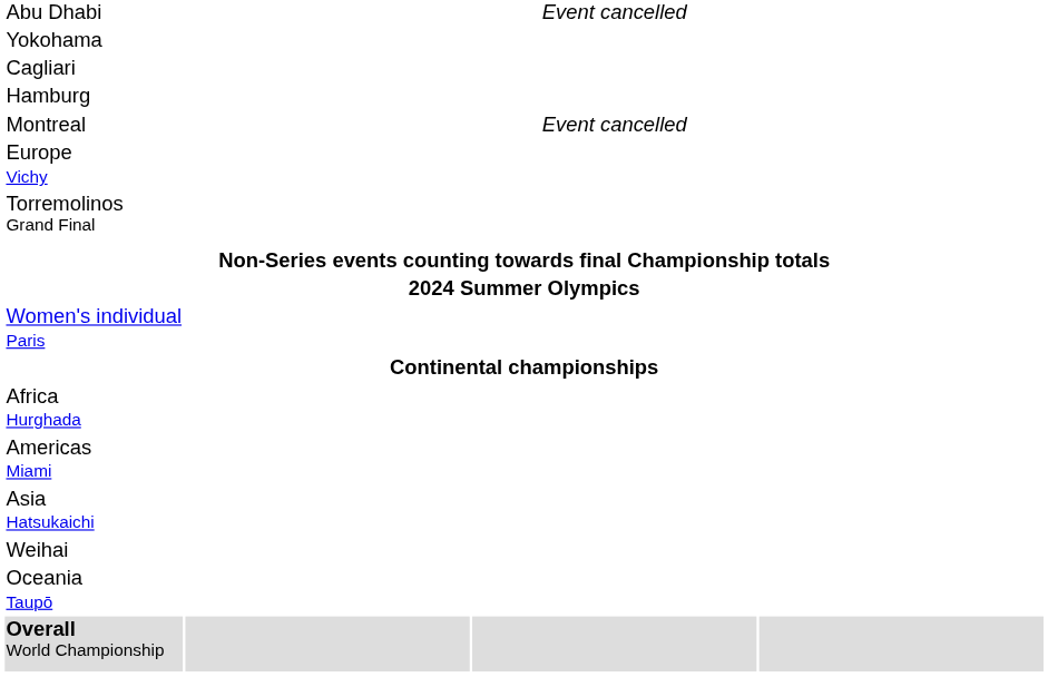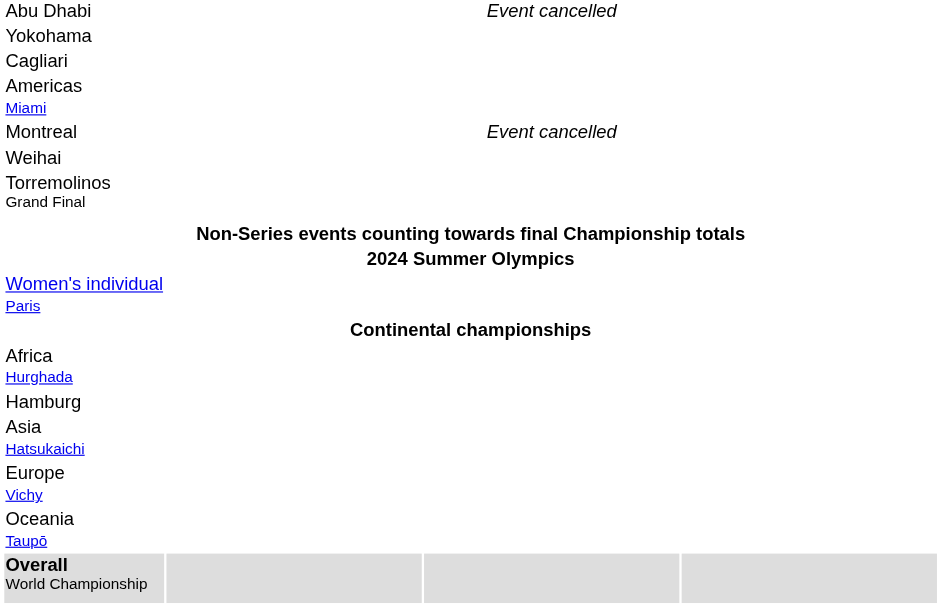 <table>
 <tr>
 <td>Abu Dhabi</td>
 <td colspan="3" align="center"><em>Event cancelled</em></td>
 </tr>
 <tr>
 <td>Yokohama</td>
 <td width=220></td>
 <td width=220></td>
 <td width=220></td>
 </tr>
 <tr>
 <td>Cagliari</td>
 <td width=220></td>
 <td width=220></td>
 <td width=220></td>
 </tr>
 <tr>
-<td>Hamburg</td>
+<td>Americas<br><small> <a href='#'>Miami</a></small></td>
 <td width=220></td>
 <td width=220></td>
 <td width=220></td>
 </tr>
 <tr>
 <td>Montreal</td>
 <td colspan="3" align="center"><em>Event cancelled</em></td>
 </tr>
 <tr>
-<td>Europe<br><small> <a href='#'>Vichy</a></small></td>
+<td>Weihai</td>
 <td width=220></td>
 <td width=220></td>
 <td width=220></td>
 </tr>
 <tr>
 <td>Torremolinos<br><sup>Grand Final</sup></td>
 <td width=220></td>
 <td width=220></td>
 <td width=220></td>
 </tr>
 <tr>
 <th colspan=4>Non-Series events counting towards final Championship totals</th>
 </tr>
 <tr>
 <th colspan=4>2024 Summer Olympics</th>
 </tr>
 <tr>
 <td><a href='#'>Women's individual</a><br><small> <a href='#'>Paris</a></small></td>
 <td width=220></td>
 <td width=220></td>
 <td width=220></td>
 </tr>
 <tr>
 <th colspan=4>Continental championships</th>
 </tr>
 <tr>
 <td>Africa<br><small> <a href='#'>Hurghada</a></small></td>
 <td width=220></td>
 <td width=220></td>
 <td width=220></td>
 </tr>
 <tr>
-<td>Americas<br><small> <a href='#'>Miami</a></small></td>
+<td>Hamburg</td>
 <td width=220></td>
 <td width=220></td>
 <td width=220></td>
 </tr>
 <tr>
 <td>Asia<br><small> <a href='#'>Hatsukaichi</a></small></td>
 <td width=220></td>
 <td width=220></td>
 <td width=220></td>
 </tr>
 <tr>
-<td>Weihai</td>
+<td>Europe<br><small> <a href='#'>Vichy</a></small></td>
 <td width=220></td>
 <td width=220></td>
 <td width=220></td>
 </tr>
 <tr>
 <td>Oceania<br><small> <a href='#'>Taupō</a></small></td>
 <td width=220></td>
 <td width=220></td>
 <td width=220></td>
 </tr>
 <tr bgcolor=dddddd>
 <td align=left><strong>Overall</strong> <br><sup>World Championship</sup></td>
 <td width=220><strong></strong></td>
 <td width=220><strong></strong></td>
 <td width=220><strong></strong></td>
 </tr>
 </table>
